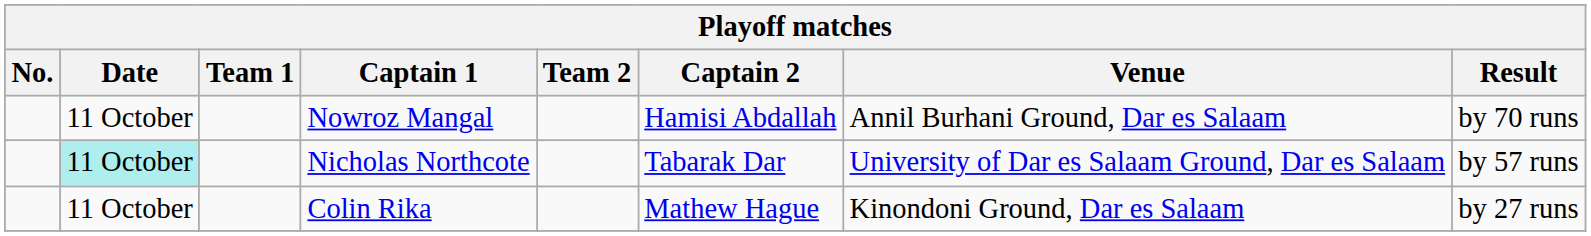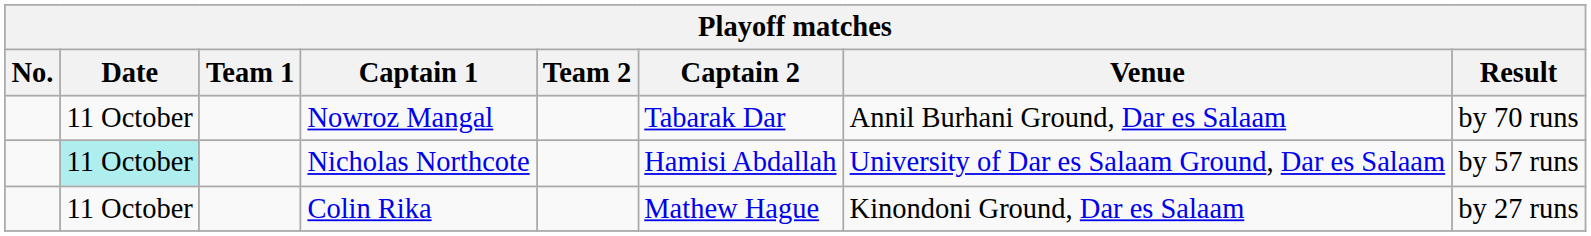 <table class="wikitable">
 <tr>
 <th colspan="9">Playoff matches</th>
 </tr>
 <tr>
 <th>No.</th>
 <th>Date</th>
 <th>Team 1</th>
 <th>Captain 1</th>
 <th>Team 2</th>
 <th>Captain 2</th>
 <th>Venue</th>
 <th>Result</th>
 </tr>
 <tr>
 <td></td>
 <td>11 October</td>
 <td></td>
 <td><a href='#'>Nowroz Mangal</a></td>
 <td></td>
-<td><a href='#'>Hamisi Abdallah</a></td>
+<td><a href='#'>Tabarak Dar</a></td>
 <td>Annil Burhani Ground, <a href='#'>Dar es Salaam</a></td>
 <td> by 70 runs</td>
 </tr>
 <tr>
 <td></td>
 <td style="background: paleturquoise;">11 October</td>
 <td></td>
 <td><a href='#'>Nicholas Northcote</a></td>
 <td></td>
-<td><a href='#'>Tabarak Dar</a></td>
+<td><a href='#'>Hamisi Abdallah</a></td>
 <td><a href='#'>University of Dar es Salaam Ground</a>, <a href='#'>Dar es Salaam</a></td>
 <td> by 57 runs</td>
 </tr>
 <tr>
 <td></td>
 <td>11 October</td>
 <td></td>
 <td><a href='#'>Colin Rika</a></td>
 <td></td>
 <td><a href='#'>Mathew Hague</a></td>
 <td>Kinondoni Ground, <a href='#'>Dar es Salaam</a></td>
 <td> by 27 runs</td>
 </tr>
 </table>
